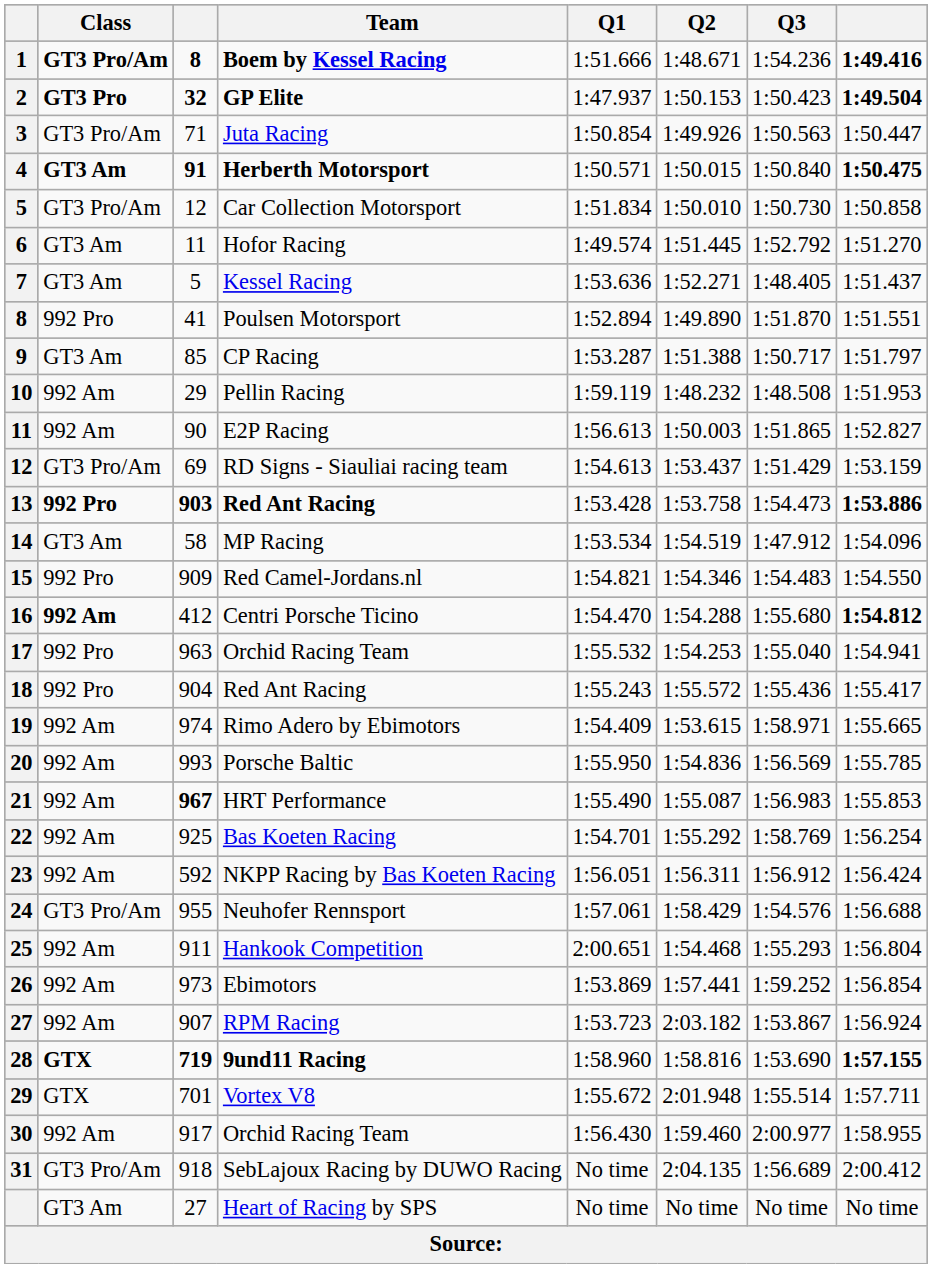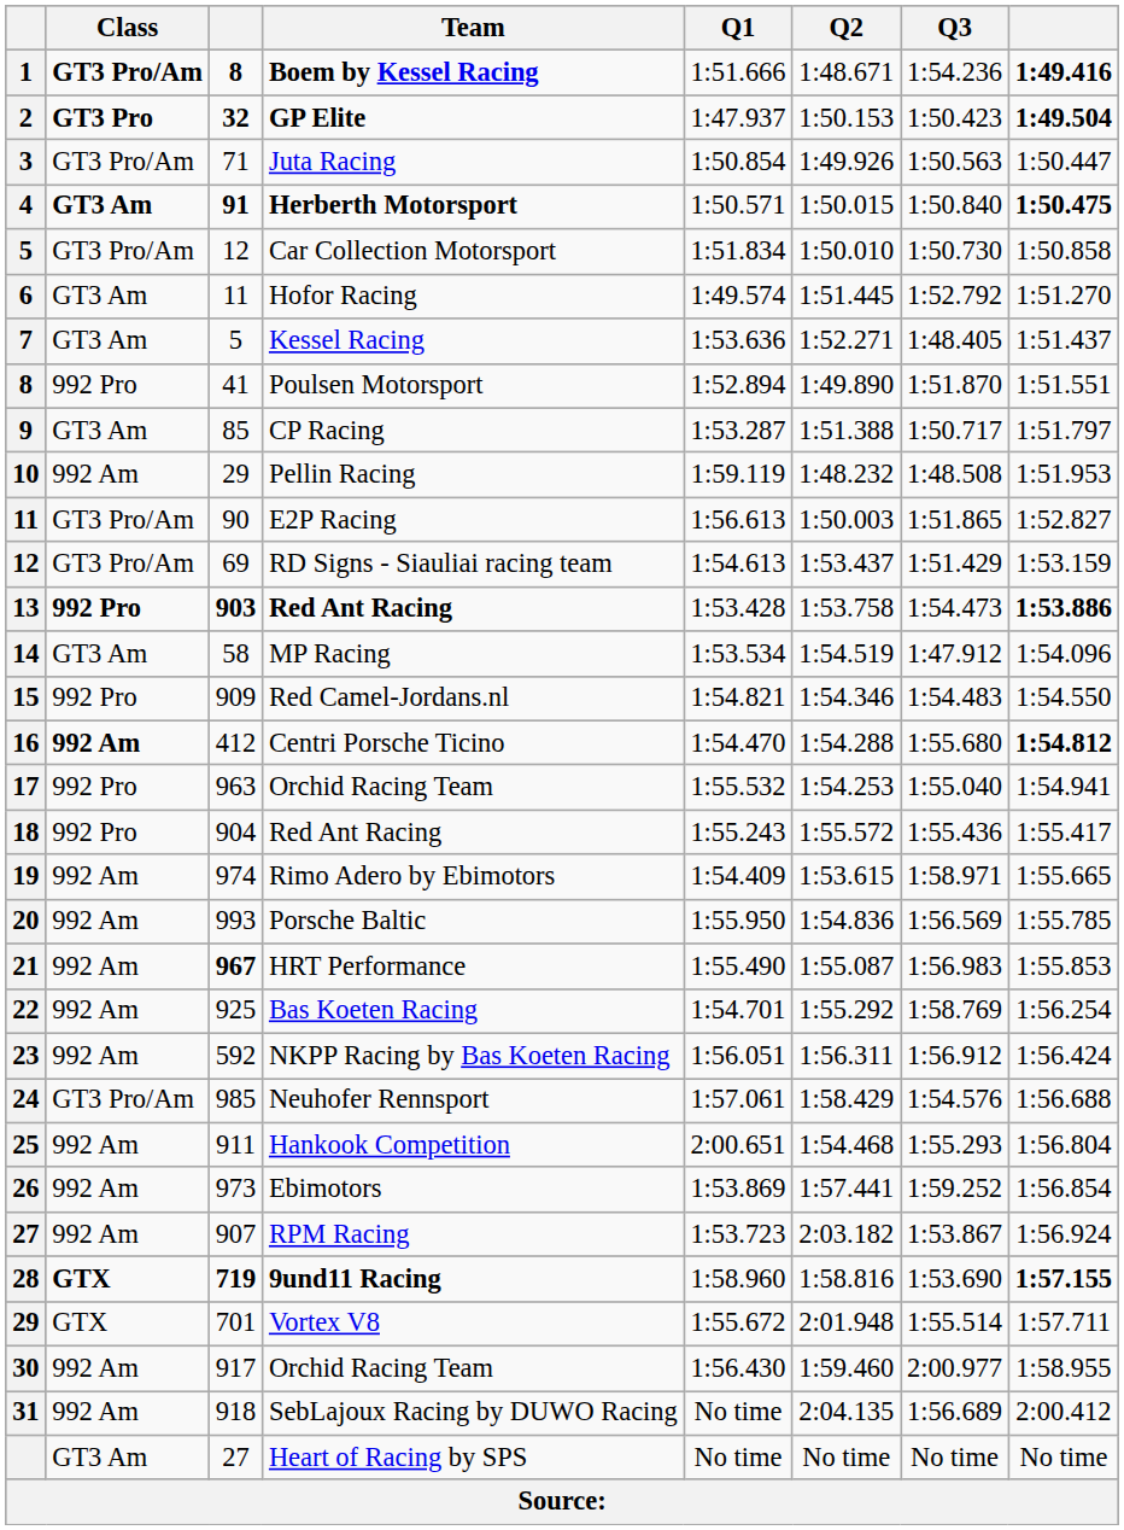 <table class="wikitable sortable" style="font-size:85%;">
 <tr>
 <th scope="col"></th>
 <th scope="col">Class</th>
 <th scope="col"></th>
 <th scope="col">Team</th>
 <th scope="col">Q1</th>
 <th scope="col">Q2</th>
 <th scope="col">Q3</th>
 <th scope="col"></th>
 </tr>
 <tr>
 <th>1</th>
 <td><strong>GT3 Pro/Am</strong></td>
 <td align=center><strong>8</strong></td>
 <td> <strong>Boem by <a href='#'>Kessel Racing</a></strong></td>
 <td align=center>1:51.666</td>
 <td align=center>1:48.671</td>
 <td align=center>1:54.236</td>
 <td align=center><strong>1:49.416</strong></td>
 </tr>
 <tr>
 <th>2</th>
 <td><strong>GT3 Pro</strong></td>
 <td align=center><strong>32</strong></td>
 <td> <strong>GP Elite</strong></td>
 <td align=center>1:47.937</td>
 <td align=center>1:50.153</td>
 <td align=center>1:50.423</td>
 <td align=center><strong>1:49.504</strong></td>
 </tr>
 <tr>
 <th>3</th>
 <td>GT3 Pro/Am</td>
 <td align=center>71</td>
 <td> <a href='#'>Juta Racing</a></td>
 <td align=center>1:50.854</td>
 <td align=center>1:49.926</td>
 <td align=center>1:50.563</td>
 <td align=center>1:50.447</td>
 </tr>
 <tr>
 <th>4</th>
 <td><strong>GT3 Am</strong></td>
 <td align=center><strong>91</strong></td>
 <td> <strong>Herberth Motorsport</strong></td>
 <td align=center>1:50.571</td>
 <td align=center>1:50.015</td>
 <td align=center>1:50.840</td>
 <td align=center><strong>1:50.475</strong></td>
 </tr>
 <tr>
 <th>5</th>
 <td>GT3 Pro/Am</td>
 <td align=center>12</td>
 <td> Car Collection Motorsport</td>
 <td align=center>1:51.834</td>
 <td align=center>1:50.010</td>
 <td align=center>1:50.730</td>
 <td align=center>1:50.858</td>
 </tr>
 <tr>
 <th>6</th>
 <td>GT3 Am</td>
 <td align=center>11</td>
 <td> Hofor Racing</td>
 <td align=center>1:49.574</td>
 <td align=center>1:51.445</td>
 <td align=center>1:52.792</td>
 <td align=center>1:51.270</td>
 </tr>
 <tr>
 <th>7</th>
 <td>GT3 Am</td>
 <td align=center>5</td>
 <td> <a href='#'>Kessel Racing</a></td>
 <td align=center>1:53.636</td>
 <td align=center>1:52.271</td>
 <td align=center>1:48.405</td>
 <td align=center>1:51.437</td>
 </tr>
 <tr>
 <th>8</th>
 <td>992 Pro</td>
 <td align=center>41</td>
 <td> Poulsen Motorsport</td>
 <td align=center>1:52.894</td>
 <td align=center>1:49.890</td>
 <td align=center>1:51.870</td>
 <td align=center>1:51.551</td>
 </tr>
 <tr>
 <th>9</th>
 <td>GT3 Am</td>
 <td align=center>85</td>
 <td> CP Racing</td>
 <td align=center>1:53.287</td>
 <td align=center>1:51.388</td>
 <td align=center>1:50.717</td>
 <td align=center>1:51.797</td>
 </tr>
 <tr>
 <th>10</th>
 <td>992 Am</td>
 <td align=center>29</td>
 <td> Pellin Racing</td>
 <td align=center>1:59.119</td>
 <td align=center>1:48.232</td>
 <td align=center>1:48.508</td>
 <td align=center>1:51.953</td>
 </tr>
 <tr>
 <th>11</th>
-<td>992 Am</td>
+<td>GT3 Pro/Am</td>
 <td align=center>90</td>
 <td> E2P Racing</td>
 <td align=center>1:56.613</td>
 <td align=center>1:50.003</td>
 <td align=center>1:51.865</td>
 <td align=center>1:52.827</td>
 </tr>
 <tr>
 <th>12</th>
 <td>GT3 Pro/Am</td>
 <td align=center>69</td>
 <td> RD Signs - Siauliai racing team</td>
 <td align=center>1:54.613</td>
 <td align=center>1:53.437</td>
 <td align=center>1:51.429</td>
 <td align=center>1:53.159</td>
 </tr>
 <tr>
 <th>13</th>
 <td><strong>992 Pro</strong></td>
 <td align=center><strong>903</strong></td>
 <td> <strong>Red Ant Racing</strong></td>
 <td align=center>1:53.428</td>
 <td align=center>1:53.758</td>
 <td align=center>1:54.473</td>
 <td align=center><strong>1:53.886</strong></td>
 </tr>
 <tr>
 <th>14</th>
 <td>GT3 Am</td>
 <td align=center>58</td>
 <td> MP Racing</td>
 <td align=center>1:53.534</td>
 <td align=center>1:54.519</td>
 <td align=center>1:47.912</td>
 <td align=center>1:54.096</td>
 </tr>
 <tr>
 <th>15</th>
 <td>992 Pro</td>
 <td align=center>909</td>
 <td> Red Camel-Jordans.nl</td>
 <td align=center>1:54.821</td>
 <td align=center>1:54.346</td>
 <td align=center>1:54.483</td>
 <td align=center>1:54.550</td>
 </tr>
 <tr>
 <th>16</th>
 <td><strong>992 Am</strong></td>
 <td align=center>412</td>
 <td> Centri Porsche Ticino</td>
 <td align=center>1:54.470</td>
 <td align=center>1:54.288</td>
 <td align=center>1:55.680</td>
 <td align=center><strong>1:54.812</strong></td>
 </tr>
 <tr>
 <th>17</th>
 <td>992 Pro</td>
 <td align=center>963</td>
 <td> Orchid Racing Team</td>
 <td align=center>1:55.532</td>
 <td align=center>1:54.253</td>
 <td align=center>1:55.040</td>
 <td align=center>1:54.941</td>
 </tr>
 <tr>
 <th>18</th>
 <td>992 Pro</td>
 <td align=center>904</td>
 <td> Red Ant Racing</td>
 <td align=center>1:55.243</td>
 <td align=center>1:55.572</td>
 <td align=center>1:55.436</td>
 <td align=center>1:55.417</td>
 </tr>
 <tr>
 <th>19</th>
 <td>992 Am</td>
 <td align=center>974</td>
 <td> Rimo Adero by Ebimotors</td>
 <td align=center>1:54.409</td>
 <td align=center>1:53.615</td>
 <td align=center>1:58.971</td>
 <td align=center>1:55.665</td>
 </tr>
 <tr>
 <th>20</th>
 <td>992 Am</td>
 <td align=center>993</td>
 <td> Porsche Baltic</td>
 <td align=center>1:55.950</td>
 <td align=center>1:54.836</td>
 <td align=center>1:56.569</td>
 <td align=center>1:55.785</td>
 </tr>
 <tr>
 <th>21</th>
 <td>992 Am</td>
 <td align=center><strong>967</strong></td>
 <td> HRT Performance</td>
 <td align=center>1:55.490</td>
 <td align=center>1:55.087</td>
 <td align=center>1:56.983</td>
 <td align=center>1:55.853</td>
 </tr>
 <tr>
 <th>22</th>
 <td>992 Am</td>
 <td align=center>925</td>
 <td> <a href='#'>Bas Koeten Racing</a></td>
 <td align=center>1:54.701</td>
 <td align=center>1:55.292</td>
 <td align=center>1:58.769</td>
 <td align=center>1:56.254</td>
 </tr>
 <tr>
 <th>23</th>
 <td>992 Am</td>
 <td align=center>592</td>
 <td> NKPP Racing by <a href='#'>Bas Koeten Racing</a></td>
 <td align=center>1:56.051</td>
 <td align=center>1:56.311</td>
 <td align=center>1:56.912</td>
 <td align=center>1:56.424</td>
 </tr>
 <tr>
 <th>24</th>
 <td>GT3 Pro/Am</td>
-<td align=center>955</td>
+<td align=center>985</td>
 <td> Neuhofer Rennsport</td>
 <td align=center>1:57.061</td>
 <td align=center>1:58.429</td>
 <td align=center>1:54.576</td>
 <td align=center>1:56.688</td>
 </tr>
 <tr>
 <th>25</th>
 <td>992 Am</td>
 <td align=center>911</td>
 <td> <a href='#'>Hankook Competition</a></td>
 <td align=center>2:00.651</td>
 <td align=center>1:54.468</td>
 <td align=center>1:55.293</td>
 <td align=center>1:56.804</td>
 </tr>
 <tr>
 <th>26</th>
 <td>992 Am</td>
 <td align=center>973</td>
 <td> Ebimotors</td>
 <td align=center>1:53.869</td>
 <td align=center>1:57.441</td>
 <td align=center>1:59.252</td>
 <td align=center>1:56.854</td>
 </tr>
 <tr>
 <th>27</th>
 <td>992 Am</td>
 <td align=center>907</td>
 <td> <a href='#'>RPM Racing</a></td>
 <td align=center>1:53.723</td>
 <td align=center>2:03.182</td>
 <td align=center>1:53.867</td>
 <td align=center>1:56.924</td>
 </tr>
 <tr>
 <th>28</th>
 <td><strong>GTX</strong></td>
 <td align=center><strong>719</strong></td>
 <td> <strong>9und11 Racing</strong></td>
 <td align=center>1:58.960</td>
 <td align=center>1:58.816</td>
 <td align=center>1:53.690</td>
 <td align=center><strong>1:57.155</strong></td>
 </tr>
 <tr>
 <th>29</th>
 <td>GTX</td>
 <td align=center>701</td>
 <td> <a href='#'>Vortex V8</a></td>
 <td align=center>1:55.672</td>
 <td align=center>2:01.948</td>
 <td align=center>1:55.514</td>
 <td align=center>1:57.711</td>
 </tr>
 <tr>
 <th>30</th>
 <td>992 Am</td>
 <td align=center>917</td>
 <td> Orchid Racing Team</td>
 <td align=center>1:56.430</td>
 <td align=center>1:59.460</td>
 <td align=center>2:00.977</td>
 <td align=center>1:58.955</td>
 </tr>
 <tr>
 <th>31</th>
-<td>GT3 Pro/Am</td>
+<td>992 Am</td>
 <td align=center>918</td>
 <td> SebLajoux Racing by DUWO Racing</td>
 <td align=center>No time</td>
 <td align=center>2:04.135</td>
 <td align=center>1:56.689</td>
 <td align=center>2:00.412</td>
 </tr>
 <tr>
 <th></th>
 <td>GT3 Am</td>
 <td align=center>27</td>
 <td> <a href='#'>Heart of Racing</a> by SPS</td>
 <td align=center>No time</td>
 <td align=center>No time</td>
 <td align=center>No time</td>
 <td align=center>No time</td>
 </tr>
 <tr>
 <th colspan=8>Source:</th>
 </tr>
 </table>
